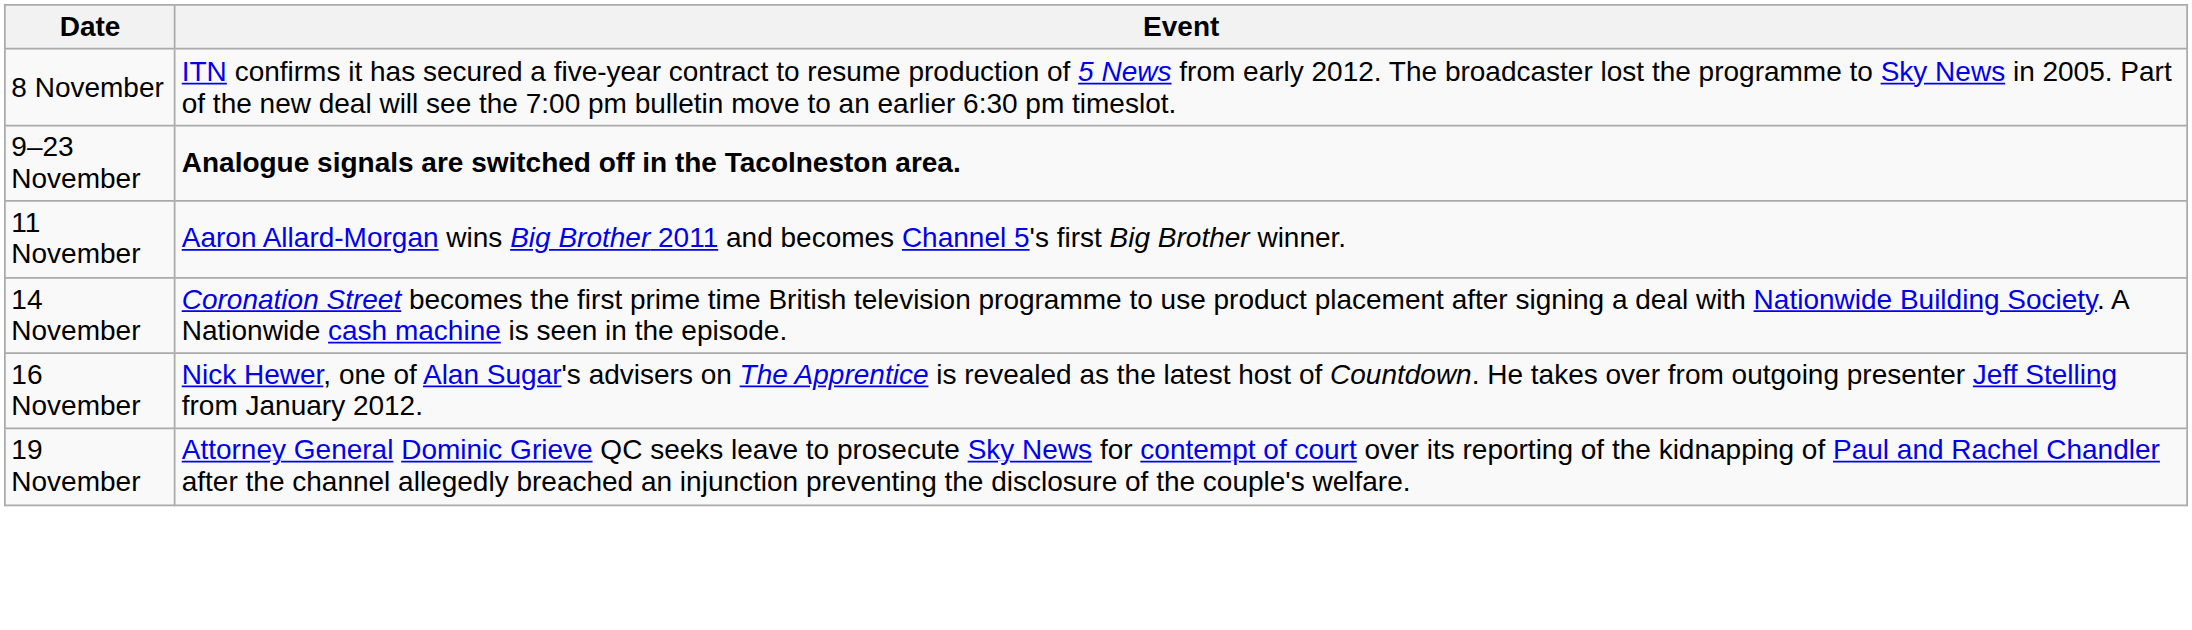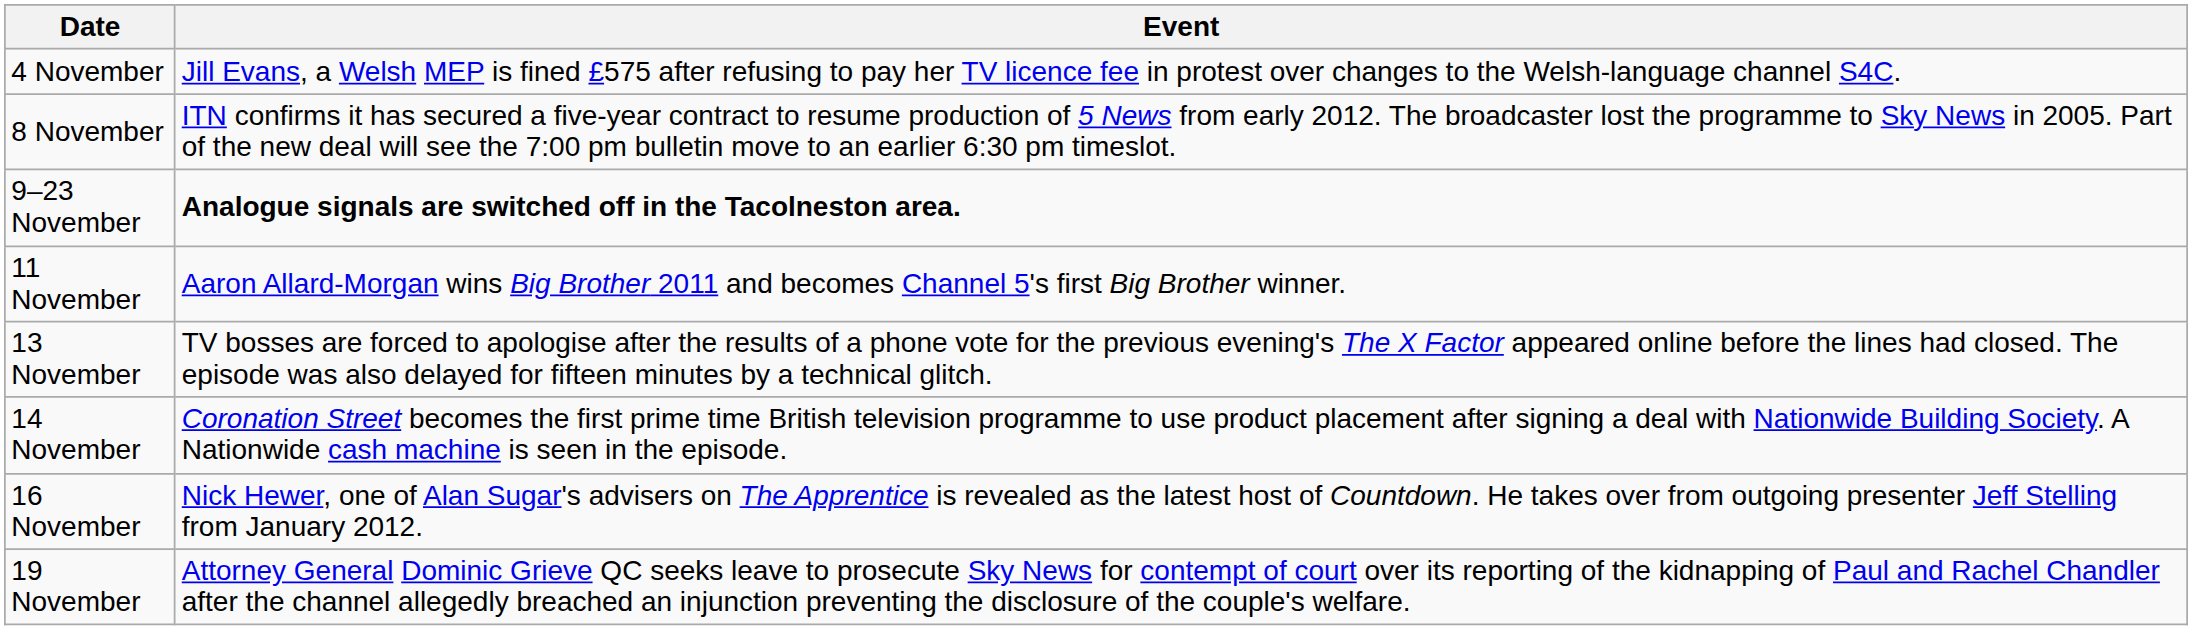 <table class="wikitable">
 <tr>
 <th width=90>Date</th>
 <th>Event</th>
+</tr>
+<tr>
+<td>4 November</td>
+<td><a href='#'>Jill Evans</a>, a <a href='#'>Welsh</a> <a href='#'>MEP</a> is fined <a href='#'>£</a>575 after refusing to pay her <a href='#'>TV licence fee</a> in protest over changes to the Welsh-language channel <a href='#'>S4C</a>.</td>
 </tr>
 <tr>
 <td>8 November</td>
 <td><a href='#'>ITN</a> confirms it has secured a five-year contract to resume production of <em><a href='#'>5 News</a></em> from early 2012. The broadcaster lost the programme to <a href='#'>Sky News</a> in 2005. Part of the new deal will see the 7:00 pm bulletin move to an earlier 6:30 pm timeslot.</td>
 </tr>
 <tr>
 <td>9–23 November</td>
 <td><strong>Analogue signals are switched off in the Tacolneston area.</strong></td>
 </tr>
 <tr>
 <td>11 November</td>
 <td><a href='#'>Aaron Allard-Morgan</a> wins <a href='#'><em>Big Brother</em> 2011</a> and becomes <a href='#'>Channel 5</a>'s first <em>Big Brother</em> winner.</td>
 </tr>
 <tr>
+<td>13 November</td>
+<td>TV bosses are forced to apologise after the results of a phone vote for the previous evening's <em><a href='#'>The X Factor</a></em> appeared online before the lines had closed. The episode was also delayed for fifteen minutes by a technical glitch.</td>
+</tr>
+<tr>
 <td>14 November</td>
 <td><em><a href='#'>Coronation Street</a></em> becomes the first prime time British television programme to use product placement after signing a deal with <a href='#'>Nationwide Building Society</a>. A Nationwide <a href='#'>cash machine</a> is seen in the episode.</td>
 </tr>
 <tr>
 <td>16 November</td>
 <td><a href='#'>Nick Hewer</a>, one of <a href='#'>Alan Sugar</a>'s advisers on <em><a href='#'>The Apprentice</a></em> is revealed as the latest host of <em>Countdown</em>. He takes over from outgoing presenter <a href='#'>Jeff Stelling</a> from January 2012.</td>
 </tr>
 <tr>
 <td>19 November</td>
 <td><a href='#'>Attorney General</a> <a href='#'>Dominic Grieve</a> QC seeks leave to prosecute <a href='#'>Sky News</a> for <a href='#'>contempt of court</a> over its reporting of the kidnapping of <a href='#'>Paul and Rachel Chandler</a> after the channel allegedly breached an injunction preventing the disclosure of the couple's welfare.</td>
 </tr>
 </table>
